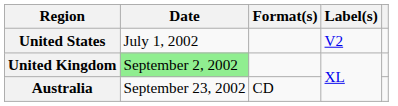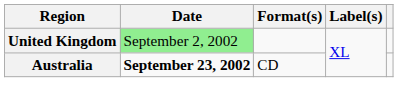 <table class="wikitable plainrowheaders">
 <tr>
 <th scope="col">Region</th>
 <th scope="col">Date</th>
 <th scope="col">Format(s)</th>
 <th scope="col">Label(s)</th>
 <th scope="col"></th>
-</tr>
-<tr>
-<th scope="row">United States</th>
-<td>July 1, 2002</td>
-<td></td>
-<td><a href='#'>V2</a></td>
-<td></td>
 </tr>
 <tr>
 <th scope="row">United Kingdom</th>
 <td style="background: lightgreen;">September 2, 2002</td>
 <td></td>
 <td rowspan="2"><a href='#'>XL</a></td>
 <td></td>
 </tr>
 <tr>
 <th scope="row">Australia</th>
-<td>September 23, 2002</td>
+<td><strong>September 23, 2002</strong></td>
 <td>CD</td>
 <td></td>
 </tr>
 </table>
